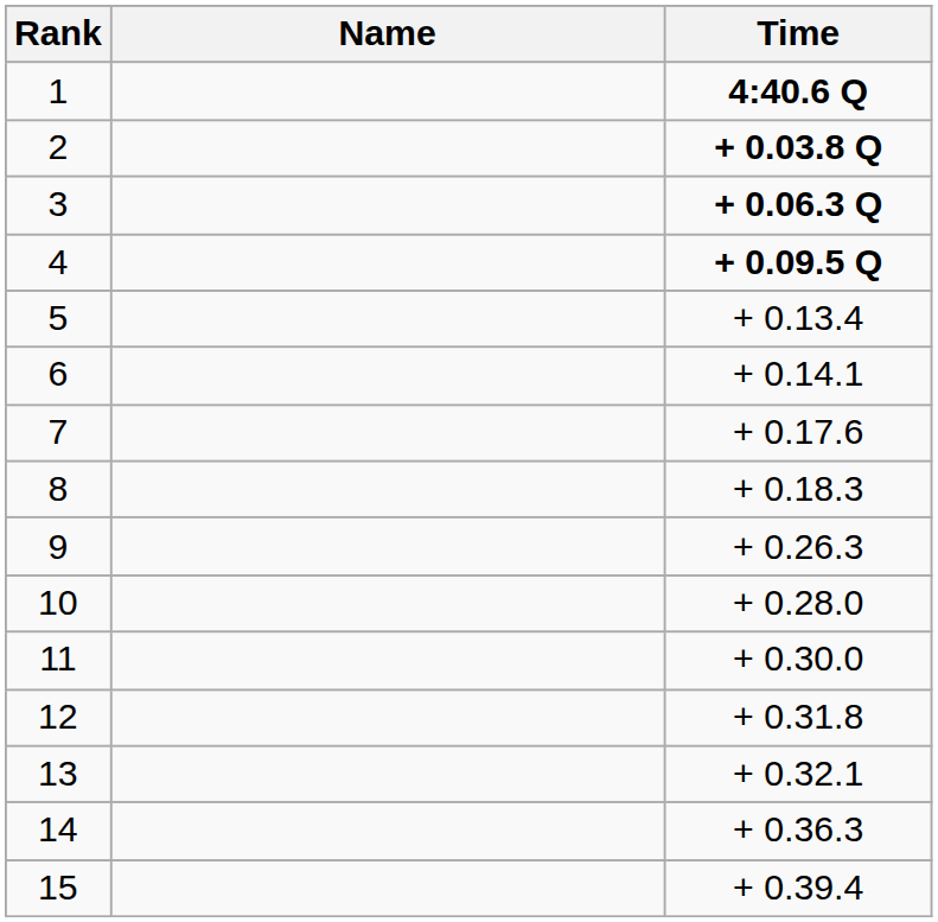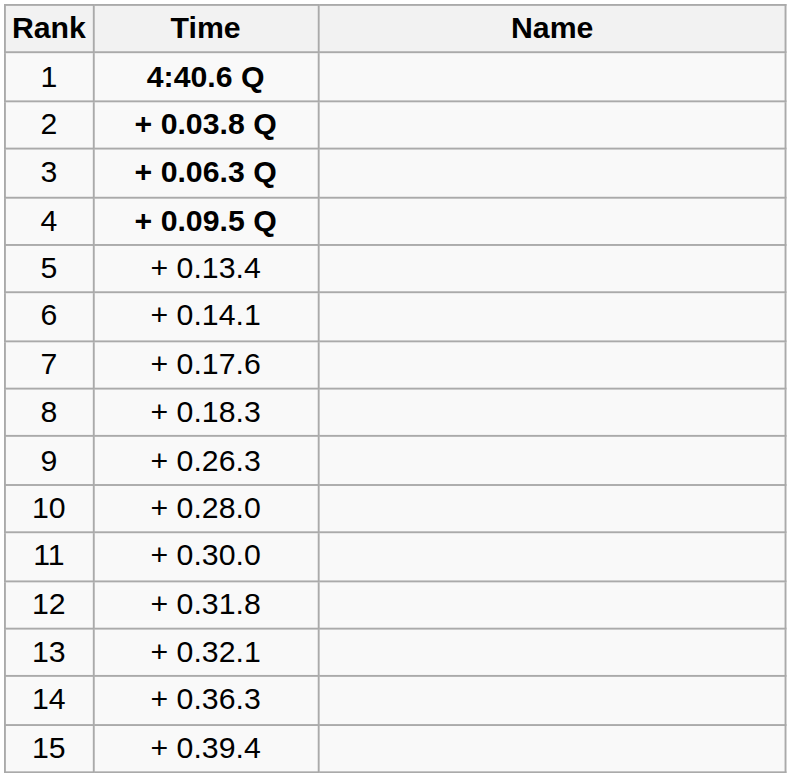 <table class="wikitable" style="text-align:center;">
 <tr>
 <th>Rank</th>
+<th style="width:7em">Time</th>
 <th style="width:15em">Name</th>
-<th style="width:7em">Time</th>
 </tr>
 <tr>
 <td>1</td>
+<td><strong>4:40.6 Q</strong></td>
 <td align=left></td>
-<td><strong>4:40.6 Q</strong></td>
 </tr>
 <tr>
 <td>2</td>
+<td><strong>+ 0.03.8 Q</strong></td>
 <td align=left></td>
-<td><strong>+ 0.03.8 Q</strong></td>
 </tr>
 <tr>
 <td>3</td>
+<td><strong>+ 0.06.3 Q</strong></td>
 <td align=left></td>
-<td><strong>+ 0.06.3 Q</strong></td>
 </tr>
 <tr>
 <td>4</td>
+<td><strong>+ 0.09.5 Q</strong></td>
 <td align=left></td>
-<td><strong>+ 0.09.5 Q</strong></td>
 </tr>
 <tr>
 <td>5</td>
+<td>+ 0.13.4</td>
 <td align=left></td>
-<td>+ 0.13.4</td>
 </tr>
 <tr>
 <td>6</td>
+<td>+ 0.14.1</td>
 <td align=left></td>
-<td>+ 0.14.1</td>
 </tr>
 <tr>
 <td>7</td>
+<td>+ 0.17.6</td>
 <td align=left></td>
-<td>+ 0.17.6</td>
 </tr>
 <tr>
 <td>8</td>
+<td>+ 0.18.3</td>
 <td align=left></td>
-<td>+ 0.18.3</td>
 </tr>
 <tr>
 <td>9</td>
+<td>+ 0.26.3</td>
 <td align=left></td>
-<td>+ 0.26.3</td>
 </tr>
 <tr>
 <td>10</td>
+<td>+ 0.28.0</td>
 <td align=left></td>
-<td>+ 0.28.0</td>
 </tr>
 <tr>
 <td>11</td>
+<td>+ 0.30.0</td>
 <td align=left></td>
-<td>+ 0.30.0</td>
 </tr>
 <tr>
 <td>12</td>
+<td>+ 0.31.8</td>
 <td align=left></td>
-<td>+ 0.31.8</td>
 </tr>
 <tr>
 <td>13</td>
+<td>+ 0.32.1</td>
 <td align=left></td>
-<td>+ 0.32.1</td>
 </tr>
 <tr>
 <td>14</td>
+<td>+ 0.36.3</td>
 <td align=left></td>
-<td>+ 0.36.3</td>
 </tr>
 <tr>
 <td>15</td>
+<td>+ 0.39.4</td>
 <td align=left></td>
-<td>+ 0.39.4</td>
 </tr>
 </table>
